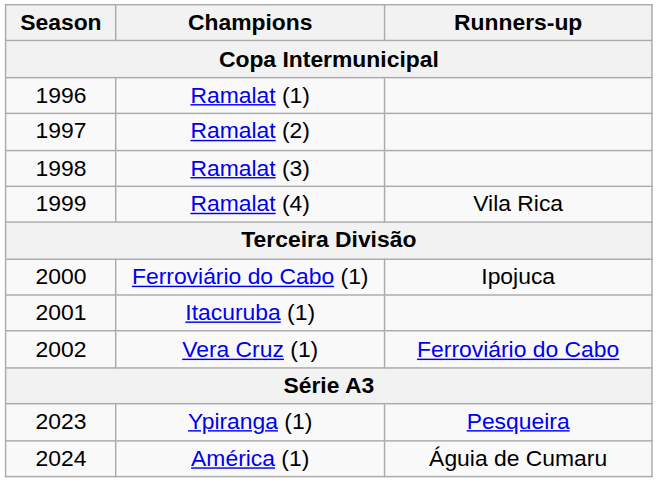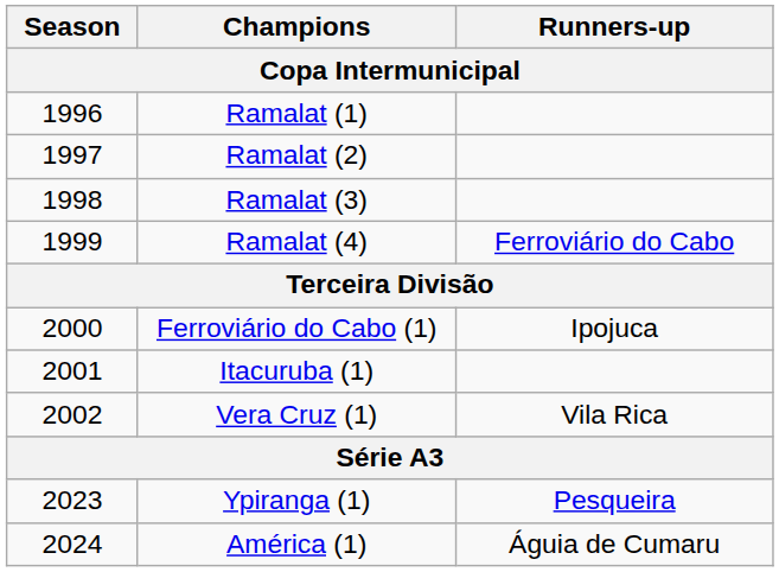 <table class="wikitable" style="text-align:center; margin-left:1em;">
 <tr>
 <th style="width:70px">Season</th>
 <th style="width:180px">Champions</th>
 <th style="width:180px">Runners-up</th>
 </tr>
 <tr>
 <th colspan=3 style="width:430px">Copa Intermunicipal</th>
 </tr>
 <tr>
 <td>1996</td>
 <td><a href='#'>Ramalat</a> (1)</td>
 <td></td>
 </tr>
 <tr>
 <td>1997</td>
 <td><a href='#'>Ramalat</a> (2)</td>
 <td></td>
 </tr>
 <tr>
 <td>1998</td>
 <td><a href='#'>Ramalat</a> (3)</td>
 <td></td>
 </tr>
 <tr>
 <td>1999</td>
 <td><a href='#'>Ramalat</a> (4)</td>
-<td>Vila Rica</td>
+<td><a href='#'>Ferroviário do Cabo</a></td>
 </tr>
 <tr>
 <th colspan=3 style="width:430px">Terceira Divisão</th>
 </tr>
 <tr>
 <td>2000</td>
 <td><a href='#'>Ferroviário do Cabo</a> (1)</td>
 <td>Ipojuca</td>
 </tr>
 <tr>
 <td>2001</td>
 <td><a href='#'>Itacuruba</a> (1)</td>
 <td></td>
 </tr>
 <tr>
 <td>2002</td>
 <td><a href='#'>Vera Cruz</a> (1)</td>
-<td><a href='#'>Ferroviário do Cabo</a></td>
+<td>Vila Rica</td>
 </tr>
 <tr>
 <th colspan=3 style="width:430px">Série A3</th>
 </tr>
 <tr>
 <td>2023</td>
 <td><a href='#'>Ypiranga</a> (1)</td>
 <td><a href='#'>Pesqueira</a></td>
 </tr>
 <tr>
 <td>2024</td>
 <td><a href='#'>América</a> (1)</td>
 <td>Águia de Cumaru</td>
 </tr>
 </table>
